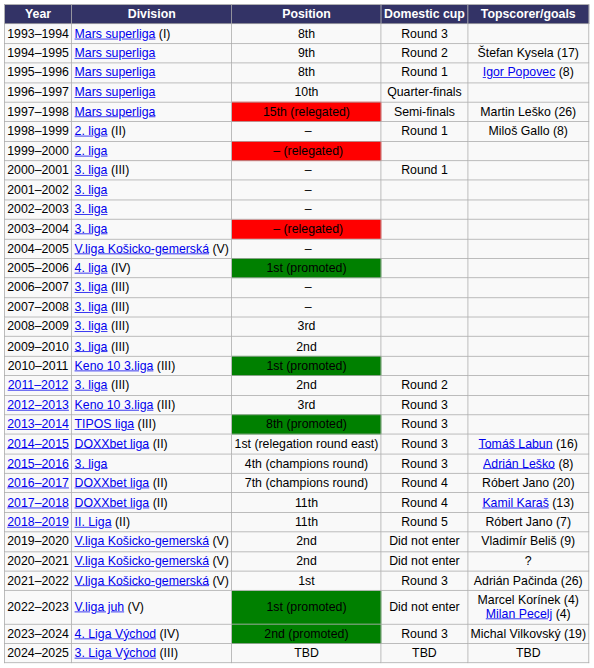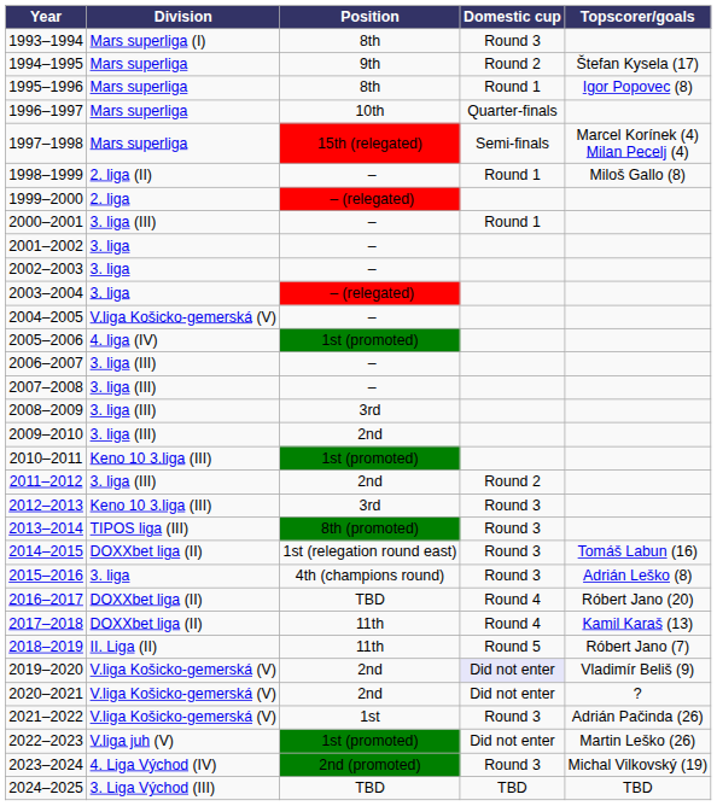 <table class="wikitable">
 <tr align="center" bgcolor="#dfdfdf">
 <th style="color:white; background:#333366;"><strong>Year</strong></th>
 <th style="color:white; background:#333366;"><strong>Division</strong></th>
 <th style="color:white; background:#333366;"><strong>Position</strong></th>
 <th style="color:white; background:#333366;"><strong>Domestic cup</strong></th>
 <th style="color:white; background:#333366;"><strong>Topscorer/goals</strong></th>
 </tr>
 <tr align="center">
 <td>1993–1994</td>
 <td align="left"><a href='#'>Mars superliga</a> (I)</td>
 <td>8th</td>
 <td>Round 3</td>
 <td></td>
 </tr>
 <tr align="center">
 <td>1994–1995</td>
 <td align="left"><a href='#'>Mars superliga</a></td>
 <td>9th</td>
 <td>Round 2</td>
 <td> Štefan Kysela (17)</td>
 </tr>
 <tr align="center">
 <td>1995–1996</td>
 <td align="left"><a href='#'>Mars superliga</a></td>
 <td>8th</td>
 <td>Round 1</td>
 <td> <a href='#'>Igor Popovec</a> (8)</td>
 </tr>
 <tr align="center">
 <td>1996–1997</td>
 <td align="left"><a href='#'>Mars superliga</a></td>
 <td>10th</td>
 <td>Quarter-finals</td>
 <td></td>
 </tr>
 <tr align="center">
 <td>1997–1998</td>
 <td align="left"><a href='#'>Mars superliga</a></td>
 <td bgcolor=red>15th (relegated)</td>
 <td>Semi-finals</td>
-<td> Martin Leško (26)</td>
+<td> Marcel Korínek (4) <br>  <a href='#'>Milan Pecelj</a> (4)</td>
 </tr>
 <tr align="center">
 <td>1998–1999</td>
 <td align="left"><a href='#'>2. liga</a> (II)</td>
 <td> –</td>
 <td>Round 1</td>
 <td> Miloš Gallo (8)</td>
 </tr>
 <tr align="center">
 <td>1999–2000</td>
 <td align="left"><a href='#'>2. liga</a></td>
 <td bgcolor=red> – (relegated)</td>
 <td></td>
 <td></td>
 </tr>
 <tr align="center">
 <td>2000–2001</td>
 <td align="left"><a href='#'>3. liga</a> (III)</td>
 <td> –</td>
 <td>Round 1</td>
 <td></td>
 </tr>
 <tr align="center">
 <td>2001–2002</td>
 <td align="left"><a href='#'>3. liga</a></td>
 <td> –</td>
 <td></td>
 <td></td>
 </tr>
 <tr align="center">
 <td>2002–2003</td>
 <td align="left"><a href='#'>3. liga</a></td>
 <td> –</td>
 <td></td>
 <td></td>
 </tr>
 <tr align="center">
 <td>2003–2004</td>
 <td align="left"><a href='#'>3. liga</a></td>
 <td bgcolor=red> – (relegated)</td>
 <td></td>
 <td></td>
 </tr>
 <tr align="center">
 <td>2004–2005</td>
 <td align="left"><a href='#'>V.liga Košicko-gemerská</a> (V)</td>
 <td> –</td>
 <td></td>
 <td></td>
 </tr>
 <tr align="center">
 <td>2005–2006</td>
 <td align="left"><a href='#'>4. liga</a> (IV)</td>
 <td bgcolor=green>1st (promoted)</td>
 <td></td>
 <td></td>
 </tr>
 <tr align="center">
 <td>2006–2007</td>
 <td align="left"><a href='#'>3. liga</a> (III)</td>
 <td> –</td>
 <td></td>
 <td></td>
 </tr>
 <tr align="center">
 <td>2007–2008</td>
 <td align="left"><a href='#'>3. liga</a> (III)</td>
 <td> –</td>
 <td></td>
 <td></td>
 </tr>
 <tr align="center">
 <td>2008–2009</td>
 <td align="left"><a href='#'>3. liga</a> (III)</td>
 <td>3rd</td>
 <td></td>
 <td></td>
 </tr>
 <tr align="center">
 <td>2009–2010</td>
 <td align="left"><a href='#'>3. liga</a> (III)</td>
 <td>2nd</td>
 <td></td>
 <td></td>
 </tr>
 <tr align="center">
 <td>2010–2011</td>
 <td align="left"><a href='#'>Keno 10 3.liga</a> (III)</td>
 <td bgcolor=green>1st (promoted)</td>
 <td></td>
 <td></td>
 </tr>
 <tr align="center">
 <td><a href='#'>2011–2012</a></td>
 <td align="left"><a href='#'>3. liga</a> (III)</td>
 <td>2nd</td>
 <td>Round 2</td>
 <td></td>
 </tr>
 <tr align="center">
 <td><a href='#'>2012–2013</a></td>
 <td align="left"><a href='#'>Keno 10 3.liga</a> (III)</td>
 <td>3rd</td>
 <td>Round 3</td>
 <td></td>
 </tr>
 <tr align="center">
 <td><a href='#'>2013–2014</a></td>
 <td align="left"><a href='#'>TIPOS liga</a> (III)</td>
 <td bgcolor=green>8th (promoted)</td>
 <td>Round 3</td>
 <td></td>
 </tr>
 <tr align="center">
 <td><a href='#'>2014–2015</a></td>
 <td align="left"><a href='#'>DOXXbet liga</a> (II)</td>
 <td>1st (relegation round east)</td>
 <td>Round 3</td>
 <td> <a href='#'>Tomáš Labun</a> (16)</td>
 </tr>
 <tr align="center">
 <td><a href='#'>2015–2016</a></td>
 <td align="left"><a href='#'>3. liga</a></td>
 <td>4th (champions round)</td>
 <td>Round 3</td>
 <td> <a href='#'>Adrián Leško</a> (8)</td>
 </tr>
 <tr align="center">
 <td><a href='#'>2016–2017</a></td>
 <td align="left"><a href='#'>DOXXbet liga</a> (II)</td>
-<td>7th (champions round)</td>
+<td>TBD</td>
 <td>Round 4</td>
 <td> Róbert Jano (20)</td>
 </tr>
 <tr align="center">
 <td><a href='#'>2017–2018</a></td>
 <td align="left"><a href='#'>DOXXbet liga</a> (II)</td>
 <td>11th</td>
 <td>Round 4</td>
 <td> <a href='#'>Kamil Karaš</a> (13)</td>
 </tr>
 <tr align="center">
 <td><a href='#'>2018–2019</a></td>
 <td align="left"><a href='#'>II. Liga</a> (II)</td>
 <td>11th</td>
 <td>Round 5</td>
 <td> Róbert Jano (7)</td>
 </tr>
 <tr align="center">
 <td>2019–2020</td>
 <td align="left"><a href='#'>V.liga Košicko-gemerská</a> (V)</td>
 <td>2nd</td>
-<td>Did not enter</td>
+<td style="background: lavender;">Did not enter</td>
 <td> Vladimír Beliš (9)</td>
 </tr>
 <tr align="center">
 <td>2020–2021</td>
 <td align="left"><a href='#'>V.liga Košicko-gemerská</a> (V)</td>
 <td>2nd</td>
 <td>Did not enter</td>
 <td>?</td>
 </tr>
 <tr align="center">
 <td>2021–2022</td>
 <td align="left"><a href='#'>V.liga Košicko-gemerská</a> (V)</td>
 <td bgcolor>1st</td>
 <td>Round 3</td>
 <td> Adrián Pačinda (26)</td>
 </tr>
 <tr align="center">
 <td>2022–2023</td>
 <td align="left"><a href='#'>V.liga juh</a> (V)</td>
 <td bgcolor=green>1st (promoted)</td>
 <td>Did not enter</td>
-<td> Marcel Korínek (4) <br>  <a href='#'>Milan Pecelj</a> (4)</td>
+<td> Martin Leško (26)</td>
 </tr>
 <tr align="center">
 <td>2023–2024</td>
 <td align="left"><a href='#'>4. Liga Východ</a> (IV)</td>
 <td bgcolor=green>2nd (promoted)</td>
 <td>Round 3</td>
 <td> Michal Vilkovský (19)</td>
 </tr>
 <tr align="center">
 <td>2024–2025</td>
 <td align="left"><a href='#'>3. Liga Východ</a> (III)</td>
 <td>TBD</td>
 <td>TBD</td>
 <td>TBD</td>
 </tr>
 </table>
